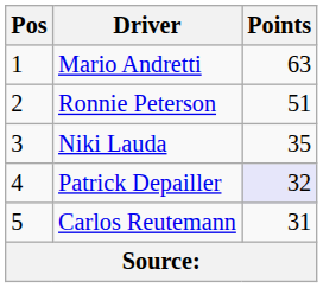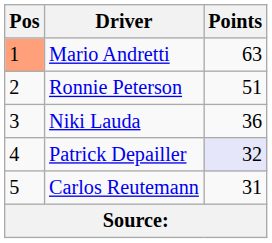 <table class="wikitable" style="font-size: 95%;">
 <tr>
 <th>Pos</th>
 <th>Driver</th>
 <th>Points</th>
 </tr>
 <tr>
-<td>1</td>
+<td style="background: lightsalmon;">1</td>
 <td> <a href='#'>Mario Andretti</a></td>
 <td align="right">63</td>
 </tr>
 <tr>
 <td>2</td>
 <td> <a href='#'>Ronnie Peterson</a></td>
 <td align="right">51</td>
 </tr>
 <tr>
 <td>3</td>
 <td> <a href='#'>Niki Lauda</a></td>
-<td align="right">35</td>
+<td align="right">36</td>
 </tr>
 <tr>
 <td>4</td>
 <td> <a href='#'>Patrick Depailler</a></td>
 <td align="right" style="background: lavender;">32</td>
 </tr>
 <tr>
 <td>5</td>
 <td> <a href='#'>Carlos Reutemann</a></td>
 <td align="right">31</td>
 </tr>
 <tr>
 <th colspan=4>Source: </th>
 </tr>
 </table>
